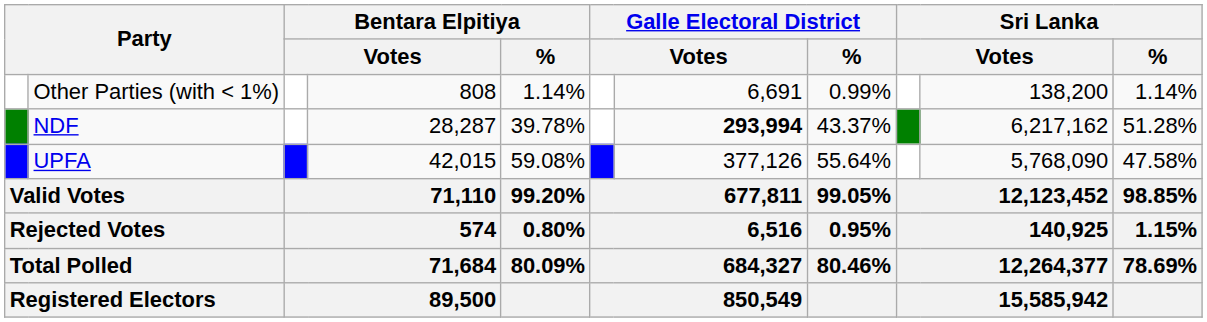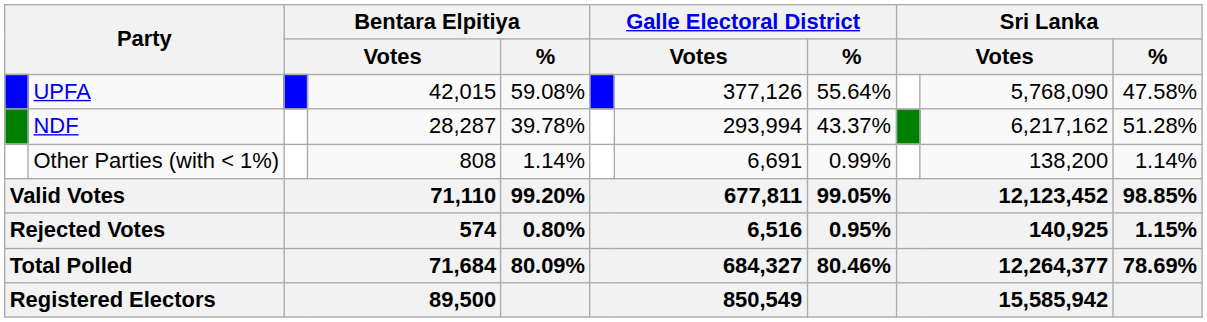 <table class="wikitable">
 <tr>
 <th colspan="2" width="144px"rowspan="2">Party</th>
 <th colspan="3" width="216px">Bentara Elpitiya</th>
 <th colspan="3" width="216px"><a href='#'>Galle Electoral District</a></th>
 <th colspan="3" width="216px">Sri Lanka</th>
 </tr>
 <tr>
 <th colspan="2" width="144px">Votes</th>
 <th>%</th>
 <th colspan="2" width="144px">Votes</th>
 <th>%</th>
 <th colspan="2" width="144px">Votes</th>
 <th>%</th>
 </tr>
 <tr>
+<td style="background-color:blue;" width="10px"></td>
+<td style="text-align:left;"><a href='#'>UPFA</a></td>
+<td style="background-color:blue;" width="10px"></td>
+<td style="text-align:right;">42,015</td>
+<td style="text-align:right;">59.08%</td>
+<td style="background-color:blue;" width="10px"></td>
+<td style="text-align:right;">377,126</td>
+<td style="text-align:right;">55.64%</td>
+<td style="background-color:white;" width="10px"></td>
+<td style="text-align:right;">5,768,090</td>
+<td style="text-align:right;">47.58%</td>
+</tr>
+<tr>
+<td style="background-color:green;" width="10px"></td>
+<td style="text-align:left;"><a href='#'>NDF</a></td>
+<td style="background-color:white;" width="10px"></td>
+<td style="text-align:right;">28,287</td>
+<td style="text-align:right;">39.78%</td>
+<td style="background-color:white;" width="10px"></td>
+<td style="text-align:right;">293,994</td>
+<td style="text-align:right;">43.37%</td>
+<td style="background-color:green;" width="10px"></td>
+<td style="text-align:right;">6,217,162</td>
+<td style="text-align:right;">51.28%</td>
+</tr>
+<tr>
 <td style="background-color:white;" width="10px"></td>
 <td style="text-align:left;">Other Parties (with < 1%)</td>
 <td style="background-color:white;" width="10px"></td>
 <td style="text-align:right;">808</td>
 <td style="text-align:right;">1.14%</td>
 <td style="background-color:white;" width="10px"></td>
 <td style="text-align:right;">6,691</td>
 <td style="text-align:right;">0.99%</td>
 <td style="background-color:white;" width="10px"></td>
 <td style="text-align:right;">138,200</td>
 <td style="text-align:right;">1.14%</td>
-</tr>
-<tr>
-<td style="background-color:green;" width="10px"></td>
-<td style="text-align:left;"><a href='#'>NDF</a></td>
-<td style="background-color:white;" width="10px"></td>
-<td style="text-align:right;">28,287</td>
-<td style="text-align:right;">39.78%</td>
-<td style="background-color:white;" width="10px"></td>
-<td style="text-align:right;"><strong>293,994</strong></td>
-<td style="text-align:right;">43.37%</td>
-<td style="background-color:green;" width="10px"></td>
-<td style="text-align:right;">6,217,162</td>
-<td style="text-align:right;">51.28%</td>
-</tr>
-<tr>
-<td style="background-color:blue;" width="10px"></td>
-<td style="text-align:left;"><a href='#'>UPFA</a></td>
-<td style="background-color:blue;" width="10px"></td>
-<td style="text-align:right;">42,015</td>
-<td style="text-align:right;">59.08%</td>
-<td style="background-color:blue;" width="10px"></td>
-<td style="text-align:right;">377,126</td>
-<td style="text-align:right;">55.64%</td>
-<td style="background-color:white;" width="10px"></td>
-<td style="text-align:right;">5,768,090</td>
-<td style="text-align:right;">47.58%</td>
 </tr>
 <tr>
 <th colspan="2" width="144px"style="text-align:left;">Valid Votes</th>
 <th style="text-align:right;"colspan="2" width="144px">71,110</th>
 <th style="text-align:right;">99.20%</th>
 <th style="text-align:right;"colspan="2" width="144px">677,811</th>
 <th style="text-align:right;">99.05%</th>
 <th style="text-align:right;"colspan="2" width="144px">12,123,452</th>
 <th style="text-align:right;">98.85%</th>
 </tr>
 <tr>
 <th colspan="2" width="144px"style="text-align:left;">Rejected Votes</th>
 <th style="text-align:right;"colspan="2" width="144px">574</th>
 <th style="text-align:right;">0.80%</th>
 <th style="text-align:right;"colspan="2" width="144px">6,516</th>
 <th style="text-align:right;">0.95%</th>
 <th style="text-align:right;"colspan="2" width="144px">140,925</th>
 <th style="text-align:right;">1.15%</th>
 </tr>
 <tr>
 <th colspan="2" width="144px"style="text-align:left;">Total Polled</th>
 <th style="text-align:right;"colspan="2" width="144px">71,684</th>
 <th style="text-align:right;">80.09%</th>
 <th style="text-align:right;"colspan="2" width="144px">684,327</th>
 <th style="text-align:right;">80.46%</th>
 <th style="text-align:right;"colspan="2" width="144px">12,264,377</th>
 <th style="text-align:right;">78.69%</th>
 </tr>
 <tr>
 <th colspan="2" width="144px"style="text-align:left;">Registered Electors</th>
 <th style="text-align:right;"colspan="2" width="144px">89,500</th>
 <th></th>
 <th style="text-align:right;"colspan="2" width="144px">850,549</th>
 <th></th>
 <th style="text-align:right;"colspan="2" width="144px">15,585,942</th>
 <th></th>
 </tr>
 </table>
